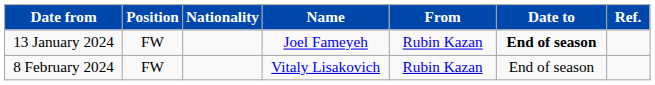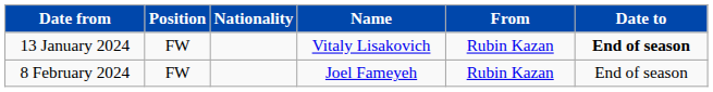 <table class="wikitable" style="text-align:center; font-size:90%; ">
 <tr>
 <th style="background:#0047AB; color:#FFFFFF; width:200px;">Date from</th>
 <th style="background:#0047AB; color:#FFFFFF; width:50px;">Position</th>
 <th style="background:#0047AB; color:#FFFFFF; width:50px;">Nationality</th>
 <th style="background:#0047AB; color:#FFFFFF; width:200px;">Name</th>
 <th style="background:#0047AB; color:#FFFFFF; width:200px;">From</th>
 <th style="background:#0047AB; color:#FFFFFF; width:200px;">Date to</th>
-<th style="background:#0047AB; color:#FFFFFF; width:50px;">Ref.</th>
 </tr>
 <tr>
 <td>13 January 2024</td>
 <td>FW</td>
 <td></td>
-<td><a href='#'>Joel Fameyeh</a></td>
+<td><a href='#'>Vitaly Lisakovich</a></td>
 <td><a href='#'>Rubin Kazan</a></td>
 <td><strong>End of season</strong></td>
-<td></td>
 </tr>
 <tr>
 <td>8 February 2024</td>
 <td>FW</td>
 <td></td>
-<td><a href='#'>Vitaly Lisakovich</a></td>
+<td><a href='#'>Joel Fameyeh</a></td>
 <td><a href='#'>Rubin Kazan</a></td>
 <td>End of season</td>
-<td></td>
 </tr>
 </table>
